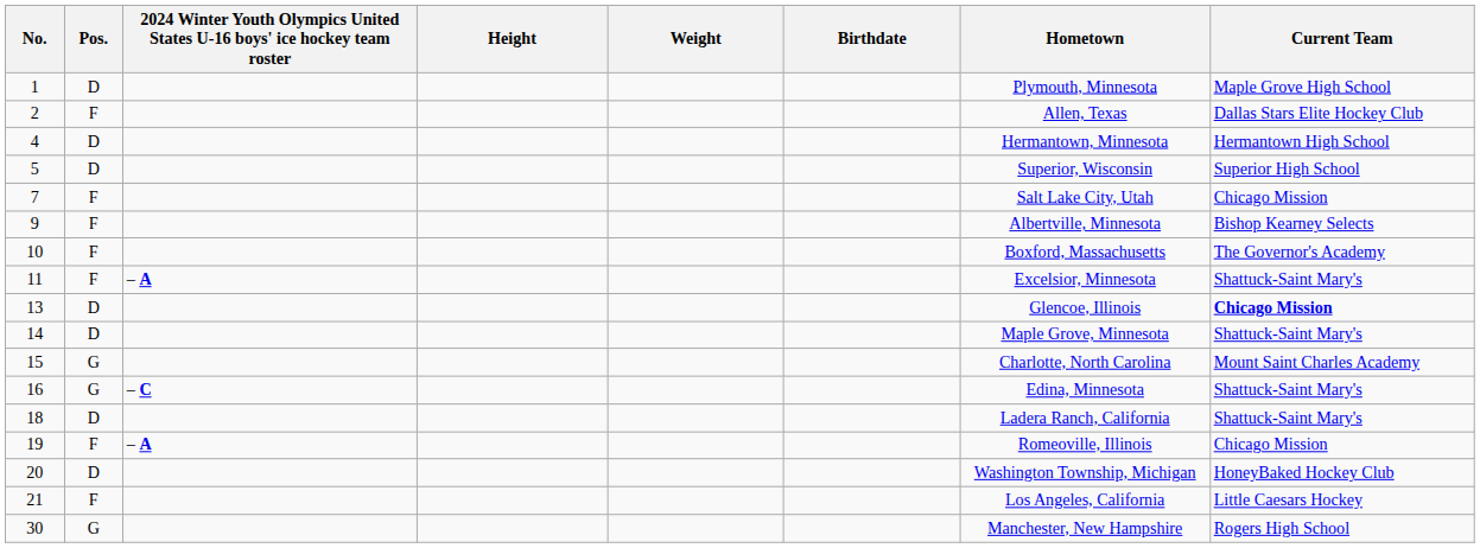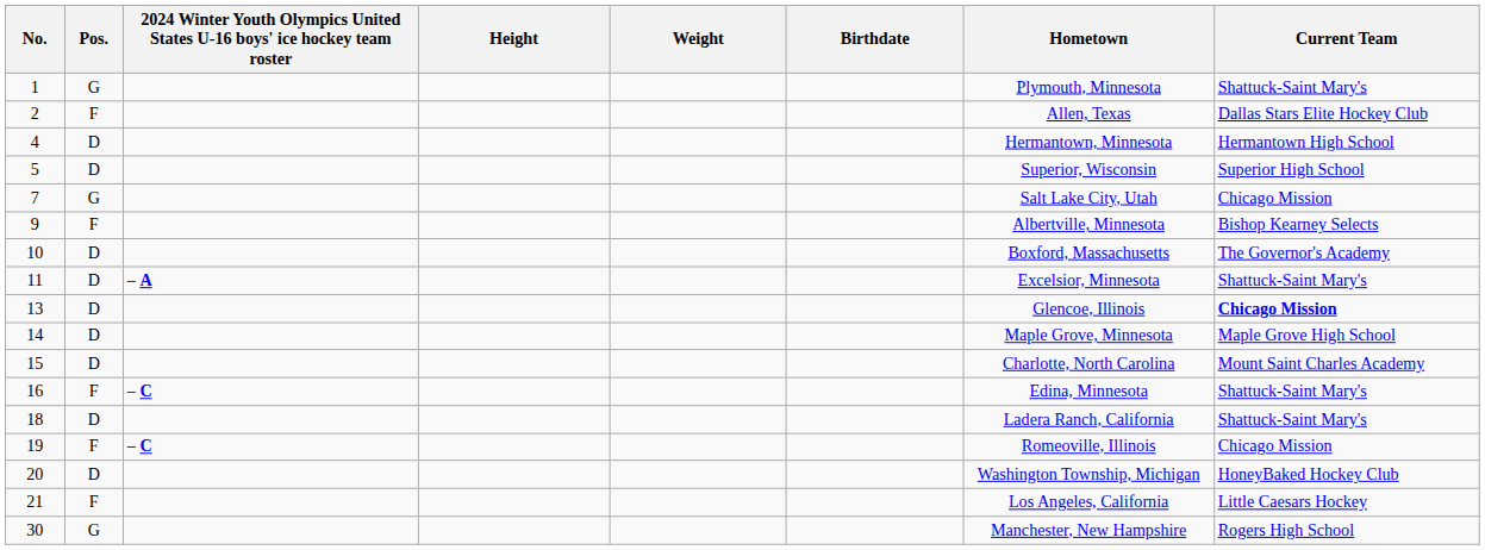 <table class="wikitable sortable" width="100%" style="font-size: 90%; text-align: center;">
 <tr>
 <th style="width:  4%;">No.</th>
 <th style="width:  4%;">Pos.</th>
 <th style="width: 20%;">2024 Winter Youth Olympics United States U-16 boys' ice hockey team roster</th>
 <th style="width: 13%;">Height</th>
 <th style="width: 12%;">Weight</th>
 <th style="width: 12%;">Birthdate</th>
 <th style="width: 17%;">Hometown</th>
 <th style="width: 18%;">Current Team</th>
 </tr>
 <tr>
 <td>1</td>
-<td>D</td>
+<td>G</td>
 <td align=left></td>
 <td></td>
 <td></td>
 <td align=right></td>
 <td><a href='#'>Plymouth, Minnesota</a></td>
-<td align=left><a href='#'>Maple Grove High School</a></td>
+<td align=left><a href='#'>Shattuck-Saint Mary's</a></td>
 </tr>
 <tr>
 <td>2</td>
 <td>F</td>
 <td align=left></td>
 <td></td>
 <td></td>
 <td align=right></td>
 <td><a href='#'>Allen, Texas</a></td>
 <td align=left><a href='#'>Dallas Stars Elite Hockey Club</a></td>
 </tr>
 <tr>
 <td>4</td>
 <td>D</td>
 <td align=left></td>
 <td></td>
 <td></td>
 <td align=right></td>
 <td><a href='#'>Hermantown, Minnesota</a></td>
 <td align=left><a href='#'>Hermantown High School</a></td>
 </tr>
 <tr>
 <td>5</td>
 <td>D</td>
 <td align=left></td>
 <td></td>
 <td></td>
 <td align=right></td>
 <td><a href='#'>Superior, Wisconsin</a></td>
 <td align=left><a href='#'>Superior High School</a></td>
 </tr>
 <tr>
 <td>7</td>
-<td>F</td>
+<td>G</td>
 <td align=left></td>
 <td></td>
 <td></td>
 <td align=right></td>
 <td><a href='#'>Salt Lake City, Utah</a></td>
 <td align=left><a href='#'>Chicago Mission</a></td>
 </tr>
 <tr>
 <td>9</td>
 <td>F</td>
 <td align=left></td>
 <td></td>
 <td></td>
 <td align=right></td>
 <td><a href='#'>Albertville, Minnesota</a></td>
 <td align=left><a href='#'>Bishop Kearney Selects</a></td>
 </tr>
 <tr>
 <td>10</td>
-<td>F</td>
+<td>D</td>
 <td align=left></td>
 <td></td>
 <td></td>
 <td align=right></td>
 <td><a href='#'>Boxford, Massachusetts</a></td>
 <td align=left><a href='#'>The Governor's Academy</a></td>
 </tr>
 <tr>
 <td>11</td>
-<td>F</td>
+<td>D</td>
 <td align=left> – <strong><a href='#'>A</a></strong></td>
 <td></td>
 <td></td>
 <td align=right></td>
 <td><a href='#'>Excelsior, Minnesota</a></td>
 <td align=left><a href='#'>Shattuck-Saint Mary's</a></td>
 </tr>
 <tr>
 <td>13</td>
 <td>D</td>
 <td align=left></td>
 <td></td>
 <td></td>
 <td align=right></td>
 <td><a href='#'>Glencoe, Illinois</a></td>
 <td align=left><strong><a href='#'>Chicago Mission</a></strong></td>
 </tr>
 <tr>
 <td>14</td>
 <td>D</td>
 <td align=left></td>
 <td></td>
 <td></td>
 <td align=right></td>
 <td><a href='#'>Maple Grove, Minnesota</a></td>
-<td align=left><a href='#'>Shattuck-Saint Mary's</a></td>
+<td align=left><a href='#'>Maple Grove High School</a></td>
 </tr>
 <tr>
 <td>15</td>
-<td>G</td>
+<td>D</td>
 <td align=left></td>
 <td></td>
 <td></td>
 <td align=right></td>
 <td><a href='#'>Charlotte, North Carolina</a></td>
 <td align=left><a href='#'>Mount Saint Charles Academy</a></td>
 </tr>
 <tr>
 <td>16</td>
-<td>G</td>
+<td>F</td>
 <td align=left> – <strong><a href='#'>C</a></strong></td>
 <td></td>
 <td></td>
 <td align=right></td>
 <td><a href='#'>Edina, Minnesota</a></td>
 <td align=left><a href='#'>Shattuck-Saint Mary's</a></td>
 </tr>
 <tr>
 <td>18</td>
 <td>D</td>
 <td align=left></td>
 <td></td>
 <td></td>
 <td align=right></td>
 <td><a href='#'>Ladera Ranch, California</a></td>
 <td align=left><a href='#'>Shattuck-Saint Mary's</a></td>
 </tr>
 <tr>
 <td>19</td>
 <td>F</td>
-<td align=left> – <strong><a href='#'>A</a></strong></td>
+<td align=left> – <strong><a href='#'>C</a></strong></td>
 <td></td>
 <td></td>
 <td align=right></td>
 <td><a href='#'>Romeoville, Illinois</a></td>
 <td align=left><a href='#'>Chicago Mission</a></td>
 </tr>
 <tr>
 <td>20</td>
 <td>D</td>
 <td align=left></td>
 <td></td>
 <td></td>
 <td align=right></td>
 <td><a href='#'>Washington Township, Michigan</a></td>
 <td align=left><a href='#'>HoneyBaked Hockey Club</a></td>
 </tr>
 <tr>
 <td>21</td>
 <td>F</td>
 <td align=left></td>
 <td></td>
 <td></td>
 <td align=right></td>
 <td><a href='#'>Los Angeles, California</a></td>
 <td align=left><a href='#'>Little Caesars Hockey</a></td>
 </tr>
 <tr>
 <td>30</td>
 <td>G</td>
 <td align=left></td>
 <td></td>
 <td></td>
 <td align=right></td>
 <td><a href='#'>Manchester, New Hampshire</a></td>
 <td align=left><a href='#'>Rogers High School</a></td>
 </tr>
 </table>
